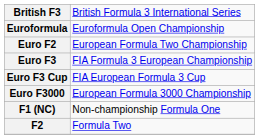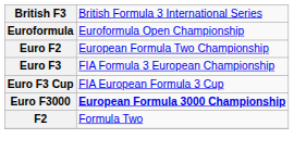 <table class="wikitable plainrowheaders">
 <tr>
 <th scope="row" style="text-align:center">British F3</th>
 <td><a href='#'>British Formula 3 International Series</a></td>
 </tr>
 <tr>
 <th scope="row" style="text-align:center">Euroformula</th>
 <td><a href='#'>Euroformula Open Championship</a></td>
 </tr>
 <tr>
 <th scope="row" style="text-align:center">Euro F2</th>
 <td><a href='#'>European Formula Two Championship</a></td>
 </tr>
 <tr>
 <th scope="row" style="text-align:center">Euro F3</th>
 <td><a href='#'>FIA Formula 3 European Championship</a></td>
 </tr>
 <tr>
 <th scope="row" style="text-align:center">Euro F3 Cup</th>
 <td><a href='#'>FIA European Formula 3 Cup</a></td>
 </tr>
 <tr>
 <th scope="row" style="text-align:center">Euro F3000</th>
-<td><a href='#'>European Formula 3000 Championship</a></td>
-</tr>
-<tr>
-<th scope="row" style="text-align:center">F1 (NC)</th>
-<td>Non-championship <a href='#'>Formula One</a></td>
+<td><strong><a href='#'>European Formula 3000 Championship</a></strong></td>
 </tr>
 <tr>
 <th scope="row" style="text-align:center">F2</th>
 <td><a href='#'>Formula Two</a></td>
 </tr>
 <tr>
 </tr>
 </table>
